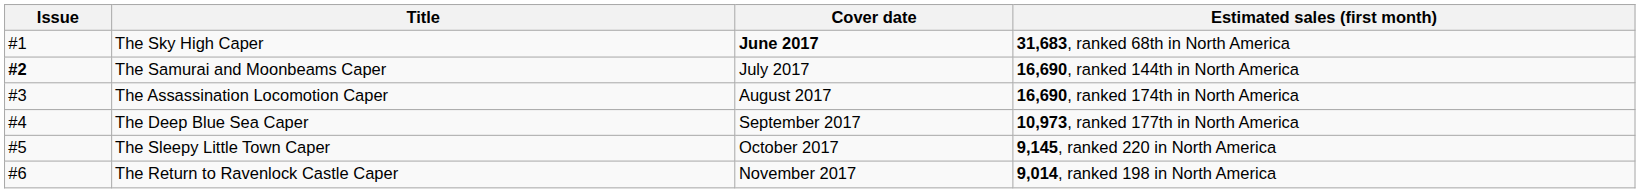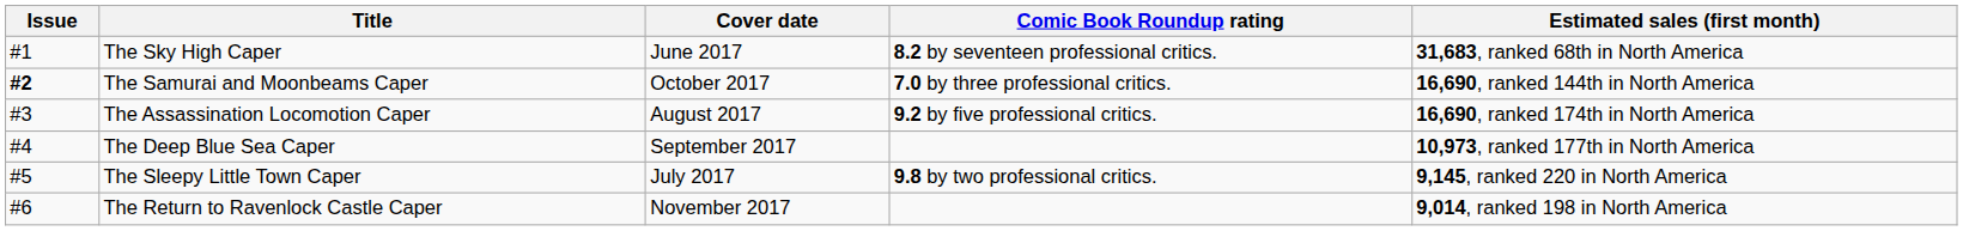 <table class="wikitable" style="width:100%;">
 <tr>
 <th>Issue</th>
 <th>Title</th>
 <th>Cover date</th>
+<th><a href='#'>Comic Book Roundup</a> rating</th>
 <th>Estimated sales (first month)</th>
 </tr>
 <tr>
 <td>#1</td>
 <td>The Sky High Caper</td>
-<td><strong>June 2017</strong></td>
+<td>June 2017</td>
+<td><strong>8.2</strong> by seventeen professional critics.</td>
 <td><strong>31,683</strong>, ranked 68th in North America</td>
 </tr>
 <tr>
 <td><strong>#2</strong></td>
 <td>The Samurai and Moonbeams Caper</td>
-<td>July 2017</td>
+<td>October 2017</td>
+<td><strong>7.0</strong> by three professional critics.</td>
 <td><strong>16,690</strong>, ranked 144th in North America</td>
 </tr>
 <tr>
 <td>#3</td>
 <td>The Assassination Locomotion Caper</td>
 <td>August 2017</td>
+<td><strong>9.2</strong> by five professional critics.</td>
 <td><strong>16,690</strong>, ranked 174th in North America</td>
 </tr>
 <tr>
 <td>#4</td>
 <td>The Deep Blue Sea Caper</td>
 <td>September 2017</td>
+<td></td>
 <td><strong>10,973</strong>, ranked 177th in North America</td>
 </tr>
 <tr>
 <td>#5</td>
 <td>The Sleepy Little Town Caper</td>
-<td>October 2017</td>
+<td>July 2017</td>
+<td><strong>9.8</strong> by two professional critics.</td>
 <td><strong>9,145</strong>, ranked 220 in North America</td>
 </tr>
 <tr>
 <td>#6</td>
 <td>The Return to Ravenlock Castle Caper</td>
 <td>November 2017</td>
+<td></td>
 <td><strong>9,014</strong>, ranked 198 in North America</td>
 </tr>
 </table>
